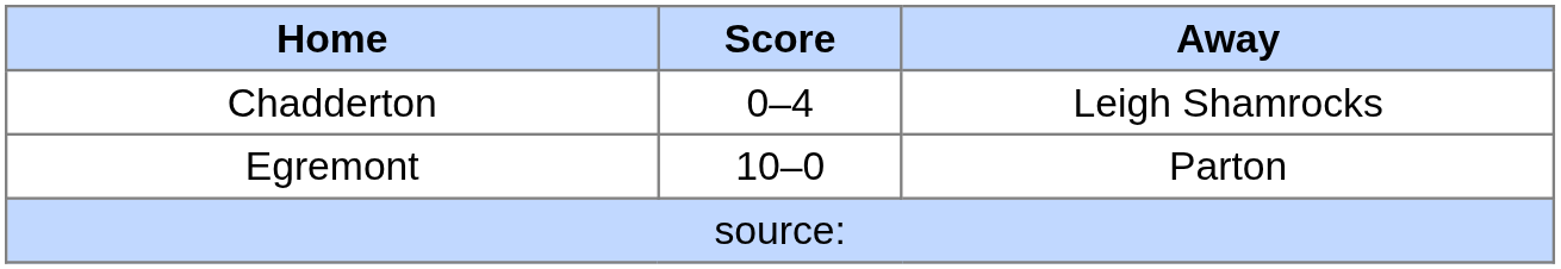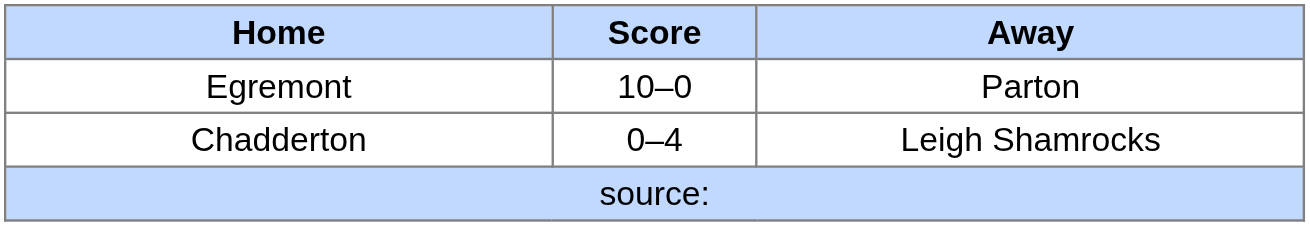 <table border=1 style="border-collapse:collapse; font-size:90%; text-align:center;" cellpadding=3 cellspacing=0 width=44%>
 <tr bgcolor=#C1D8FF>
 <th width=19%>Home</th>
 <th width=6%>Score</th>
 <th width=19%>Away</th>
 </tr>
 <tr>
+<td>Egremont</td>
+<td>10–0</td>
+<td>Parton</td>
+</tr>
+<tr>
 <td>Chadderton</td>
 <td>0–4</td>
 <td>Leigh Shamrocks</td>
-</tr>
-<tr>
-<td>Egremont</td>
-<td>10–0</td>
-<td>Parton</td>
 </tr>
 <tr bgcolor=#C1D8FF>
 <td colspan=3>source:</td>
 </tr>
 </table>
